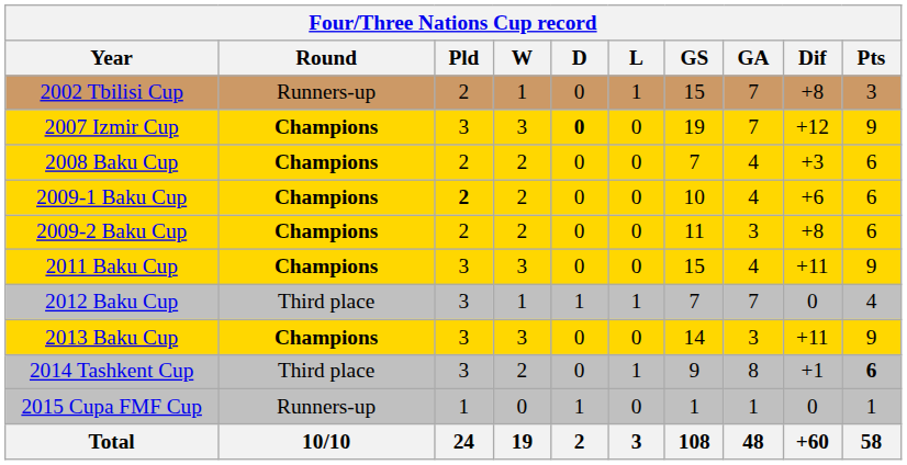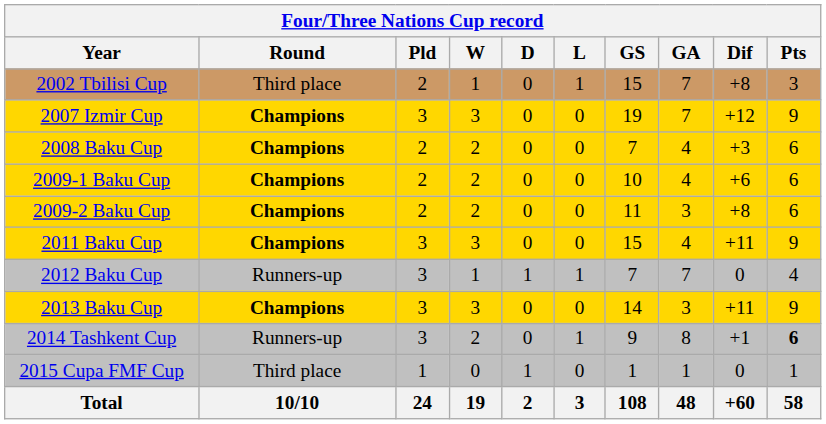 <table class="wikitable" style="text-align: center;font-size:90%;">
 <tr>
 <th colspan=10><a href='#'>Four/Three Nations Cup record</a></th>
 </tr>
 <tr>
 <th width=150>Year</th>
 <th width=150>Round</th>
 <th width=35>Pld</th>
 <th width=35>W</th>
 <th width=35>D</th>
 <th width=35>L</th>
 <th width=35>GS</th>
 <th width=35>GA</th>
 <th width=35>Dif</th>
 <th width=35>Pts</th>
 </tr>
 <tr bgcolor="#cc9966">
 <td> <a href='#'>2002 Tbilisi Cup</a></td>
-<td>Runners-up</td>
+<td>Third place</td>
 <td>2</td>
 <td>1</td>
 <td>0</td>
 <td>1</td>
 <td>15</td>
 <td>7</td>
 <td>+8</td>
 <td>3</td>
 </tr>
 <tr bgcolor=gold>
 <td> <a href='#'>2007 Izmir Cup</a></td>
 <td><strong>Champions</strong></td>
 <td>3</td>
 <td>3</td>
-<td><strong>0</strong></td>
+<td>0</td>
 <td>0</td>
 <td>19</td>
 <td>7</td>
 <td>+12</td>
 <td>9</td>
 </tr>
 <tr bgcolor=gold>
 <td> <a href='#'>2008 Baku Cup</a></td>
 <td><strong>Champions</strong></td>
 <td>2</td>
 <td>2</td>
 <td>0</td>
 <td>0</td>
 <td>7</td>
 <td>4</td>
 <td>+3</td>
 <td>6</td>
 </tr>
 <tr bgcolor=gold>
 <td> <a href='#'>2009-1 Baku Cup</a></td>
 <td><strong>Champions</strong></td>
-<td><strong>2</strong></td>
+<td>2</td>
 <td>2</td>
 <td>0</td>
 <td>0</td>
 <td>10</td>
 <td>4</td>
 <td>+6</td>
 <td>6</td>
 </tr>
 <tr bgcolor=gold>
 <td> <a href='#'>2009-2 Baku Cup</a></td>
 <td><strong>Champions</strong></td>
 <td>2</td>
 <td>2</td>
 <td>0</td>
 <td>0</td>
 <td>11</td>
 <td>3</td>
 <td>+8</td>
 <td>6</td>
 </tr>
 <tr bgcolor=gold>
 <td> <a href='#'>2011 Baku Cup</a></td>
 <td><strong>Champions</strong></td>
 <td>3</td>
 <td>3</td>
 <td>0</td>
 <td>0</td>
 <td>15</td>
 <td>4</td>
 <td>+11</td>
 <td>9</td>
 </tr>
 <tr bgcolor=silver>
 <td> <a href='#'>2012 Baku Cup</a></td>
-<td>Third place</td>
+<td>Runners-up</td>
 <td>3</td>
 <td>1</td>
 <td>1</td>
 <td>1</td>
 <td>7</td>
 <td>7</td>
 <td>0</td>
 <td>4</td>
 </tr>
 <tr bgcolor=gold>
 <td> <a href='#'>2013 Baku Cup</a></td>
 <td><strong>Champions</strong></td>
 <td>3</td>
 <td>3</td>
 <td>0</td>
 <td>0</td>
 <td>14</td>
 <td>3</td>
 <td>+11</td>
 <td>9</td>
 </tr>
 <tr bgcolor=silver>
 <td> <a href='#'>2014 Tashkent Cup</a></td>
-<td>Third place</td>
+<td>Runners-up</td>
 <td>3</td>
 <td>2</td>
 <td>0</td>
 <td>1</td>
 <td>9</td>
 <td>8</td>
 <td>+1</td>
 <td><strong>6</strong></td>
 </tr>
 <tr bgcolor=silver>
 <td> <a href='#'>2015 Cupa FMF Cup</a></td>
-<td>Runners-up</td>
+<td>Third place</td>
 <td>1</td>
 <td>0</td>
 <td>1</td>
 <td>0</td>
 <td>1</td>
 <td>1</td>
 <td>0</td>
 <td>1</td>
 </tr>
 <tr>
 <th><strong>Total</strong></th>
 <th>10/10</th>
 <th>24</th>
 <th>19</th>
 <th>2</th>
 <th>3</th>
 <th>108</th>
 <th>48</th>
 <th>+60</th>
 <th>58</th>
 </tr>
 </table>
